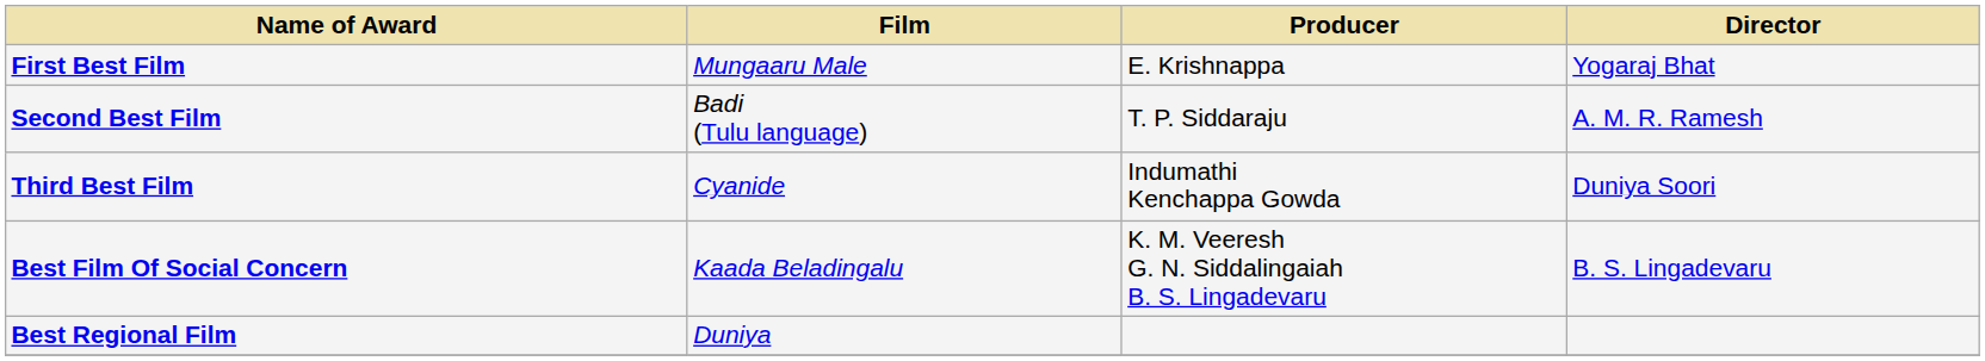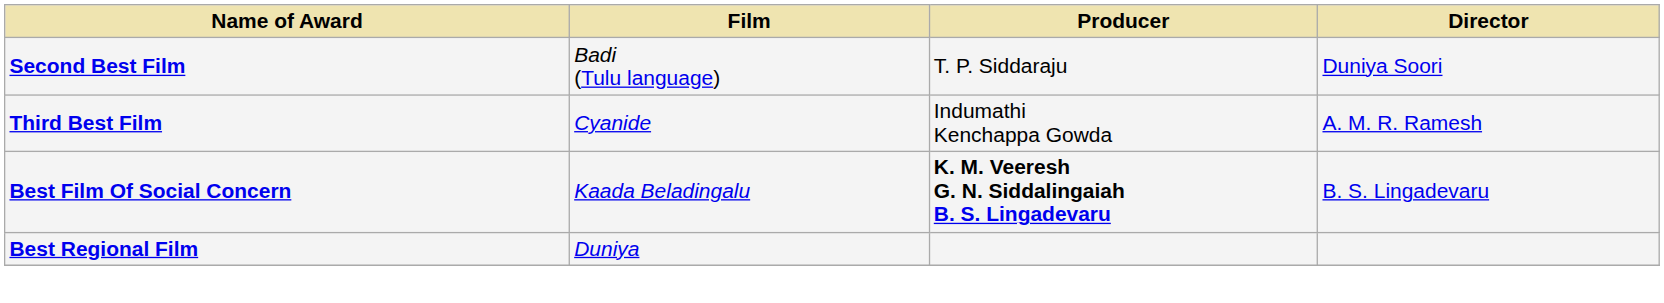 <table class="wikitable" style="width:100%;">
 <tr>
 <th style="background-color:#EFE4B0;">Name of Award</th>
 <th style="background-color:#EFE4B0;">Film</th>
 <th style="background-color:#EFE4B0;">Producer</th>
 <th style="background-color:#EFE4B0;">Director</th>
 </tr>
 <tr style="background-color:#F4F4F4">
-<td><strong><a href='#'>First Best Film</a></strong></td>
-<td><em><a href='#'>Mungaaru Male</a></em></td>
-<td>E. Krishnappa</td>
-<td><a href='#'>Yogaraj Bhat</a></td>
-</tr>
-<tr style="background-color:#F4F4F4">
 <td><strong><a href='#'>Second Best Film</a></strong></td>
 <td><em>Badi</em><br>(<a href='#'>Tulu language</a>)</td>
 <td>T. P. Siddaraju</td>
-<td><a href='#'>A. M. R. Ramesh</a></td>
+<td><a href='#'>Duniya Soori</a></td>
 </tr>
 <tr style="background-color:#F4F4F4">
 <td><strong><a href='#'>Third Best Film</a></strong></td>
 <td><em><a href='#'>Cyanide</a></em></td>
 <td>Indumathi<br>Kenchappa Gowda</td>
-<td><a href='#'>Duniya Soori</a></td>
+<td><a href='#'>A. M. R. Ramesh</a></td>
 </tr>
 <tr style="background-color:#F4F4F4">
 <td><strong><a href='#'>Best Film Of Social Concern</a></strong></td>
 <td><em><a href='#'>Kaada Beladingalu</a></em></td>
-<td>K. M. Veeresh<br>G. N. Siddalingaiah<br><a href='#'>B. S. Lingadevaru</a></td>
+<td><strong>K. M. Veeresh<br>G. N. Siddalingaiah<br><a href='#'>B. S. Lingadevaru</a></strong></td>
 <td><a href='#'>B. S. Lingadevaru</a></td>
 </tr>
 <tr style="background-color:#F4F4F4">
 <td><strong><a href='#'>Best Regional Film</a></strong></td>
 <td><em><a href='#'>Duniya</a></em></td>
 <td></td>
 <td></td>
 </tr>
 <tr style="background-color:#F4F4F4">
 </tr>
 </table>
